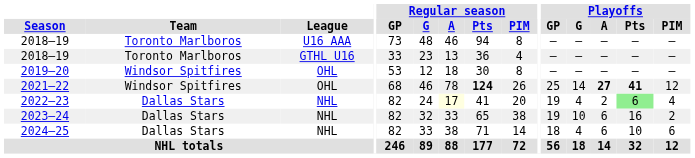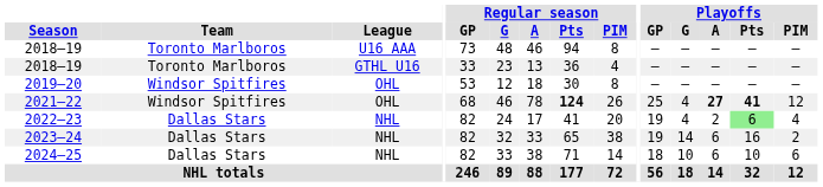 <table border="0" cellpadding="1" cellspacing="0" style="text-align:center; width:60em">
 <tr bgcolor="#e0e0e0">
 <th colspan="3" bgcolor="#ffffff"></th>
 <th rowspan="99" bgcolor="#ffffff"></th>
 <th colspan="5"><a href='#'>Regular season</a></th>
 <th rowspan="99" bgcolor="#ffffff"></th>
 <th colspan="5"><a href='#'>Playoffs</a></th>
 </tr>
 <tr bgcolor="#e0e0e0">
 <th><a href='#'>Season</a></th>
 <th>Team</th>
 <th>League</th>
 <th>GP</th>
 <th><a href='#'>G</a></th>
 <th><a href='#'>A</a></th>
 <th><a href='#'>Pts</a></th>
 <th><a href='#'>PIM</a></th>
 <th>GP</th>
 <th>G</th>
 <th>A</th>
 <th>Pts</th>
 <th>PIM</th>
 </tr>
 <tr>
 <td>2018–19</td>
 <td><a href='#'>Toronto Marlboros</a></td>
 <td><a href='#'>U16 AAA</a></td>
 <td>73</td>
 <td>48</td>
 <td>46</td>
 <td>94</td>
 <td>8</td>
 <td>—</td>
 <td>—</td>
 <td>—</td>
 <td>—</td>
 <td>—</td>
 </tr>
 <tr style="background:#f0f0f0;">
 <td>2018–19</td>
 <td>Toronto Marlboros</td>
 <td><a href='#'>GTHL U16</a></td>
 <td>33</td>
 <td>23</td>
 <td>13</td>
 <td>36</td>
 <td>4</td>
 <td>—</td>
 <td>—</td>
 <td>—</td>
 <td>—</td>
 <td>—</td>
 </tr>
 <tr>
 <td><a href='#'>2019–20</a></td>
 <td><a href='#'>Windsor Spitfires</a></td>
 <td><a href='#'>OHL</a></td>
 <td>53</td>
 <td>12</td>
 <td>18</td>
 <td>30</td>
 <td>8</td>
 <td>—</td>
 <td>—</td>
 <td>—</td>
 <td>—</td>
 <td>—</td>
 </tr>
 <tr style="background:#f0f0f0;">
 <td><a href='#'>2021–22</a></td>
 <td>Windsor Spitfires</td>
 <td>OHL</td>
 <td>68</td>
 <td>46</td>
 <td>78</td>
 <td><strong>124</strong></td>
 <td>26</td>
 <td>25</td>
-<td>14</td>
+<td>4</td>
 <td><strong>27</strong></td>
 <td><strong>41</strong></td>
 <td>12</td>
 </tr>
 <tr>
 <td><a href='#'>2022–23</a></td>
 <td><a href='#'>Dallas Stars</a></td>
 <td><a href='#'>NHL</a></td>
 <td>82</td>
 <td>24</td>
-<td style="background: lightyellow;">17</td>
+<td>17</td>
 <td>41</td>
 <td>20</td>
 <td>19</td>
 <td>4</td>
 <td>2</td>
 <td style="background: lightgreen;">6</td>
 <td>4</td>
 </tr>
 <tr style="background:#f0f0f0;">
 <td><a href='#'>2023–24</a></td>
 <td>Dallas Stars</td>
 <td>NHL</td>
 <td>82</td>
 <td>32</td>
 <td>33</td>
 <td>65</td>
 <td>38</td>
 <td>19</td>
-<td>10</td>
+<td>14</td>
 <td>6</td>
 <td>16</td>
 <td>2</td>
 </tr>
 <tr>
 <td><a href='#'>2024–25</a></td>
 <td>Dallas Stars</td>
 <td>NHL</td>
 <td>82</td>
 <td>33</td>
 <td>38</td>
 <td>71</td>
 <td>14</td>
 <td>18</td>
-<td>4</td>
+<td>10</td>
 <td>6</td>
 <td>10</td>
 <td>6</td>
 </tr>
 <tr bgcolor="#e0e0e0">
 <th colspan="3">NHL totals</th>
 <th>246</th>
 <th>89</th>
 <th>88</th>
 <th>177</th>
 <th>72</th>
 <th>56</th>
 <th>18</th>
 <th>14</th>
 <th>32</th>
 <th>12</th>
 </tr>
 </table>
